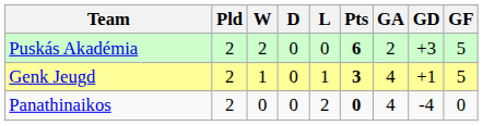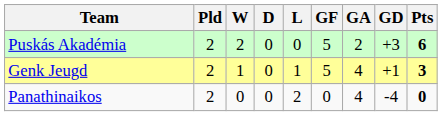 <table class="wikitable" style="text-align: center;">
 <tr>
 <th width=175>Team</th>
 <th width=20 abbr="Played">Pld</th>
 <th width=20 abbr="Won">W</th>
 <th width=20 abbr="Drawn">D</th>
 <th width=20 abbr="Lost">L</th>
-<th width=20 abbr="Points">Pts</th>
+<th width=20 abbr="Goals for">GF</th>
 <th width=20 abbr="Goals against">GA</th>
 <th width=20 abbr="Goal difference">GD</th>
-<th width=20 abbr="Goals for">GF</th>
+<th width=20 abbr="Points">Pts</th>
 </tr>
 <tr bgcolor=#ccffcc>
 <td align=left> <a href='#'>Puskás Akadémia</a></td>
 <td>2</td>
 <td>2</td>
 <td>0</td>
 <td>0</td>
-<td><strong>6</strong></td>
+<td>5</td>
 <td>2</td>
 <td>+3</td>
-<td>5</td>
+<td><strong>6</strong></td>
 </tr>
 <tr bgcolor=#ffff99>
 <td align=left> <a href='#'>Genk Jeugd</a></td>
 <td>2</td>
 <td>1</td>
 <td>0</td>
 <td>1</td>
-<td><strong>3</strong></td>
+<td>5</td>
 <td>4</td>
 <td>+1</td>
-<td>5</td>
+<td><strong>3</strong></td>
 </tr>
 <tr>
 <td align=left> <a href='#'>Panathinaikos</a></td>
 <td>2</td>
 <td>0</td>
 <td>0</td>
 <td>2</td>
-<td><strong>0</strong></td>
+<td>0</td>
 <td>4</td>
 <td>-4</td>
-<td>0</td>
+<td><strong>0</strong></td>
 </tr>
 </table>
